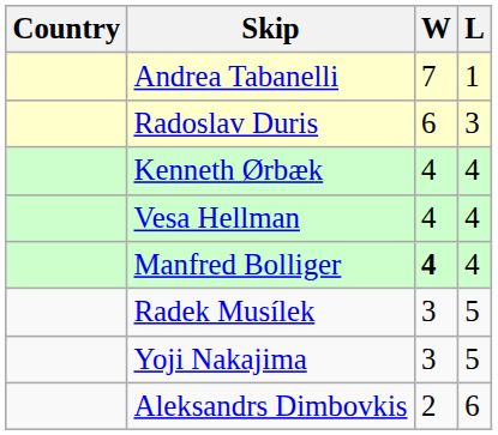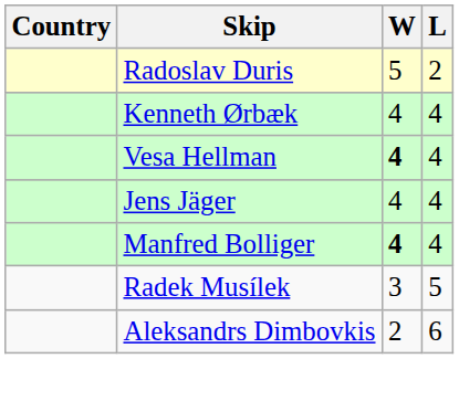 <table class="wikitable">
 <tr align=center>
 <th>Country</th>
 <th>Skip</th>
 <th>W</th>
 <th>L</th>
 </tr>
 <tr bgcolor=#ffffcc>
 <td></td>
-<td><a href='#'>Andrea Tabanelli</a></td>
-<td>7</td>
-<td>1</td>
-</tr>
-<tr bgcolor=#ffffcc>
-<td></td>
 <td><a href='#'>Radoslav Duris</a></td>
-<td>6</td>
-<td>3</td>
+<td>5</td>
+<td>2</td>
 </tr>
 <tr bgcolor=#ccffcc>
 <td></td>
 <td><a href='#'>Kenneth Ørbæk</a></td>
 <td>4</td>
 <td>4</td>
 </tr>
 <tr bgcolor=#ccffcc>
 <td></td>
 <td><a href='#'>Vesa Hellman</a></td>
+<td><strong>4</strong></td>
+<td>4</td>
+</tr>
+<tr bgcolor=#ccffcc>
+<td></td>
+<td><a href='#'>Jens Jäger</a></td>
 <td>4</td>
 <td>4</td>
 </tr>
 <tr bgcolor=#ccffcc>
 <td></td>
 <td><a href='#'>Manfred Bolliger</a></td>
 <td><strong>4</strong></td>
 <td>4</td>
 </tr>
 <tr>
 <td></td>
 <td><a href='#'>Radek Musílek</a></td>
 <td>3</td>
 <td>5</td>
 </tr>
 <tr>
 <td></td>
-<td><a href='#'>Yoji Nakajima</a></td>
-<td>3</td>
-<td>5</td>
-</tr>
-<tr>
-<td></td>
 <td><a href='#'>Aleksandrs Dimbovkis</a></td>
 <td>2</td>
 <td>6</td>
 </tr>
 </table>
